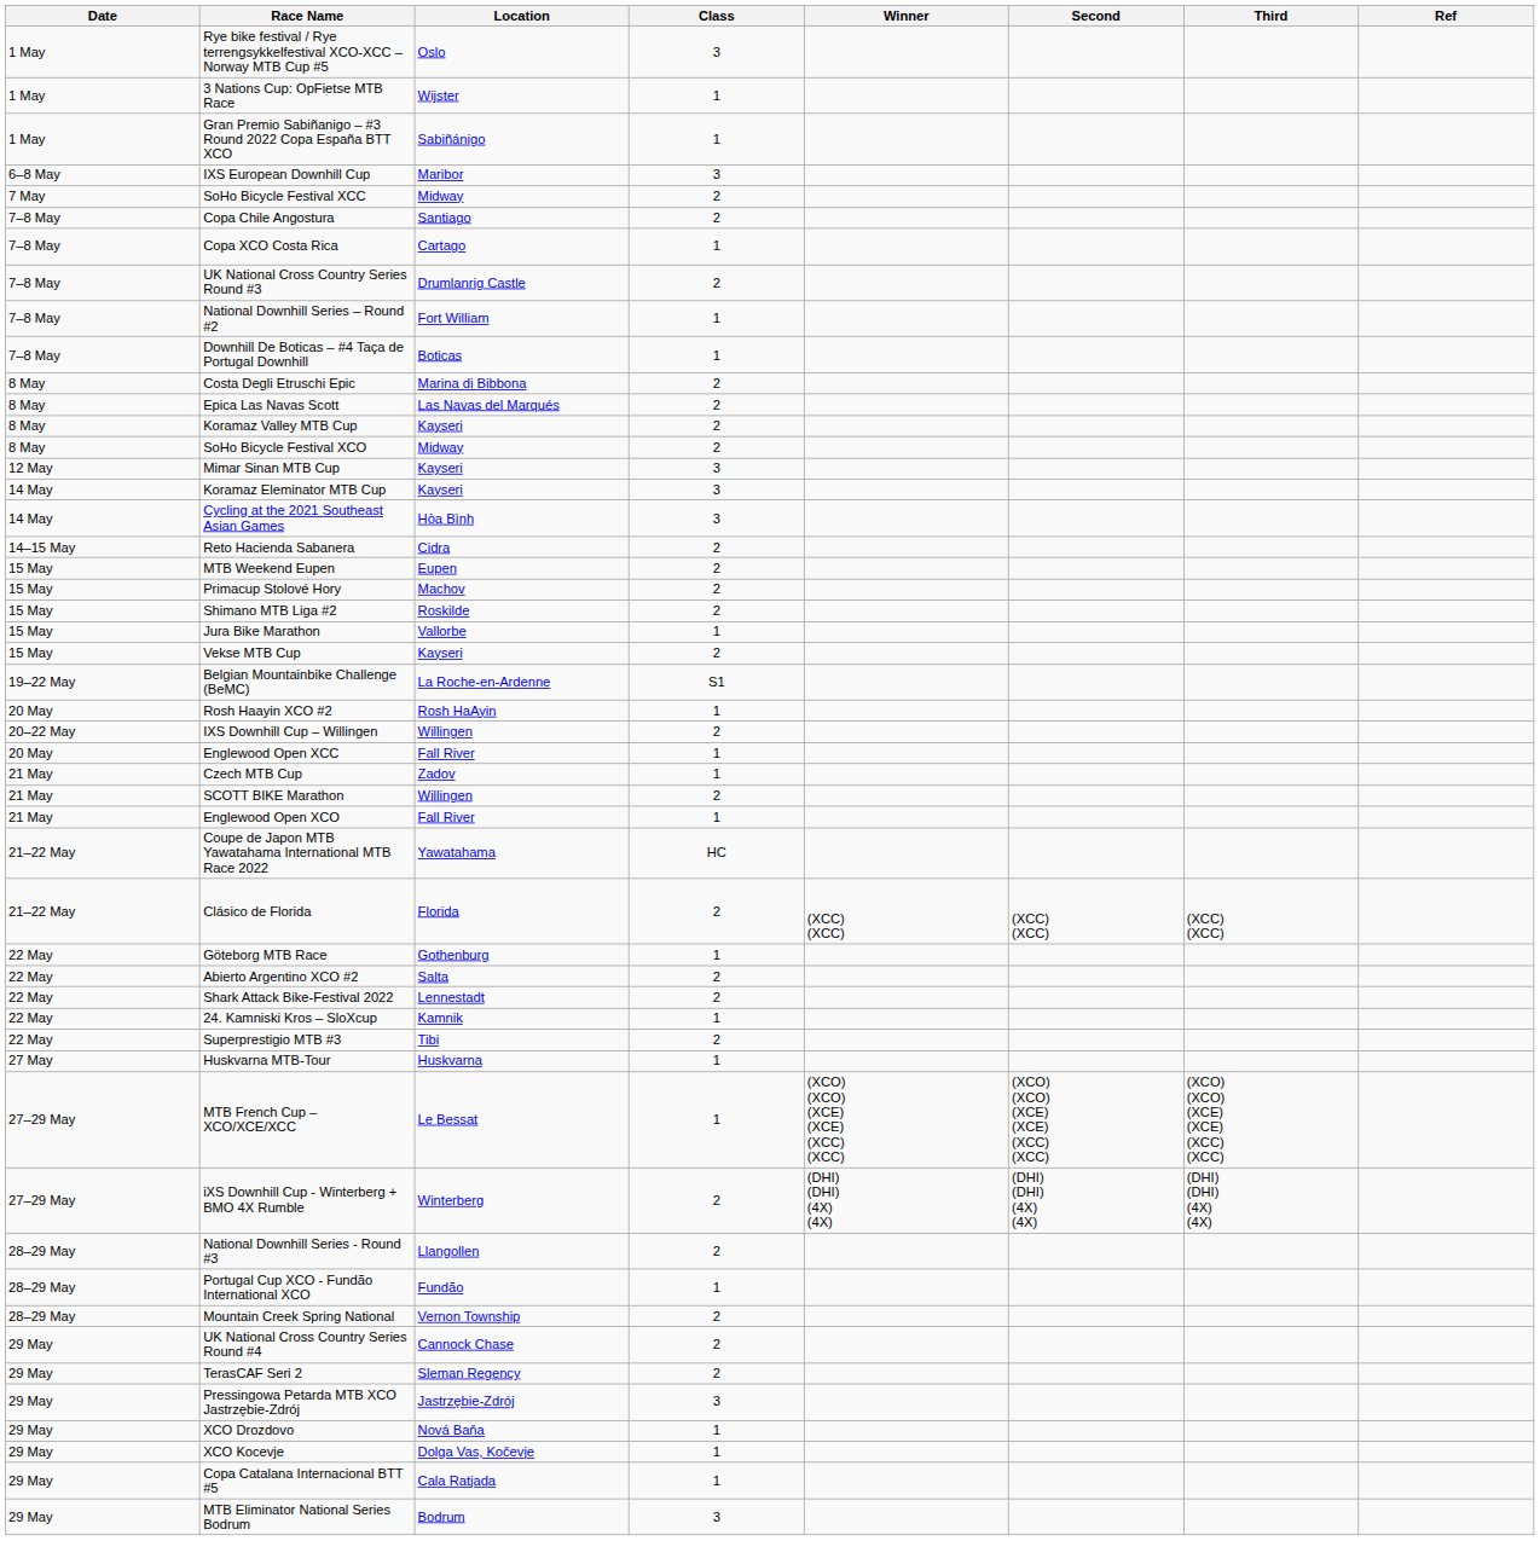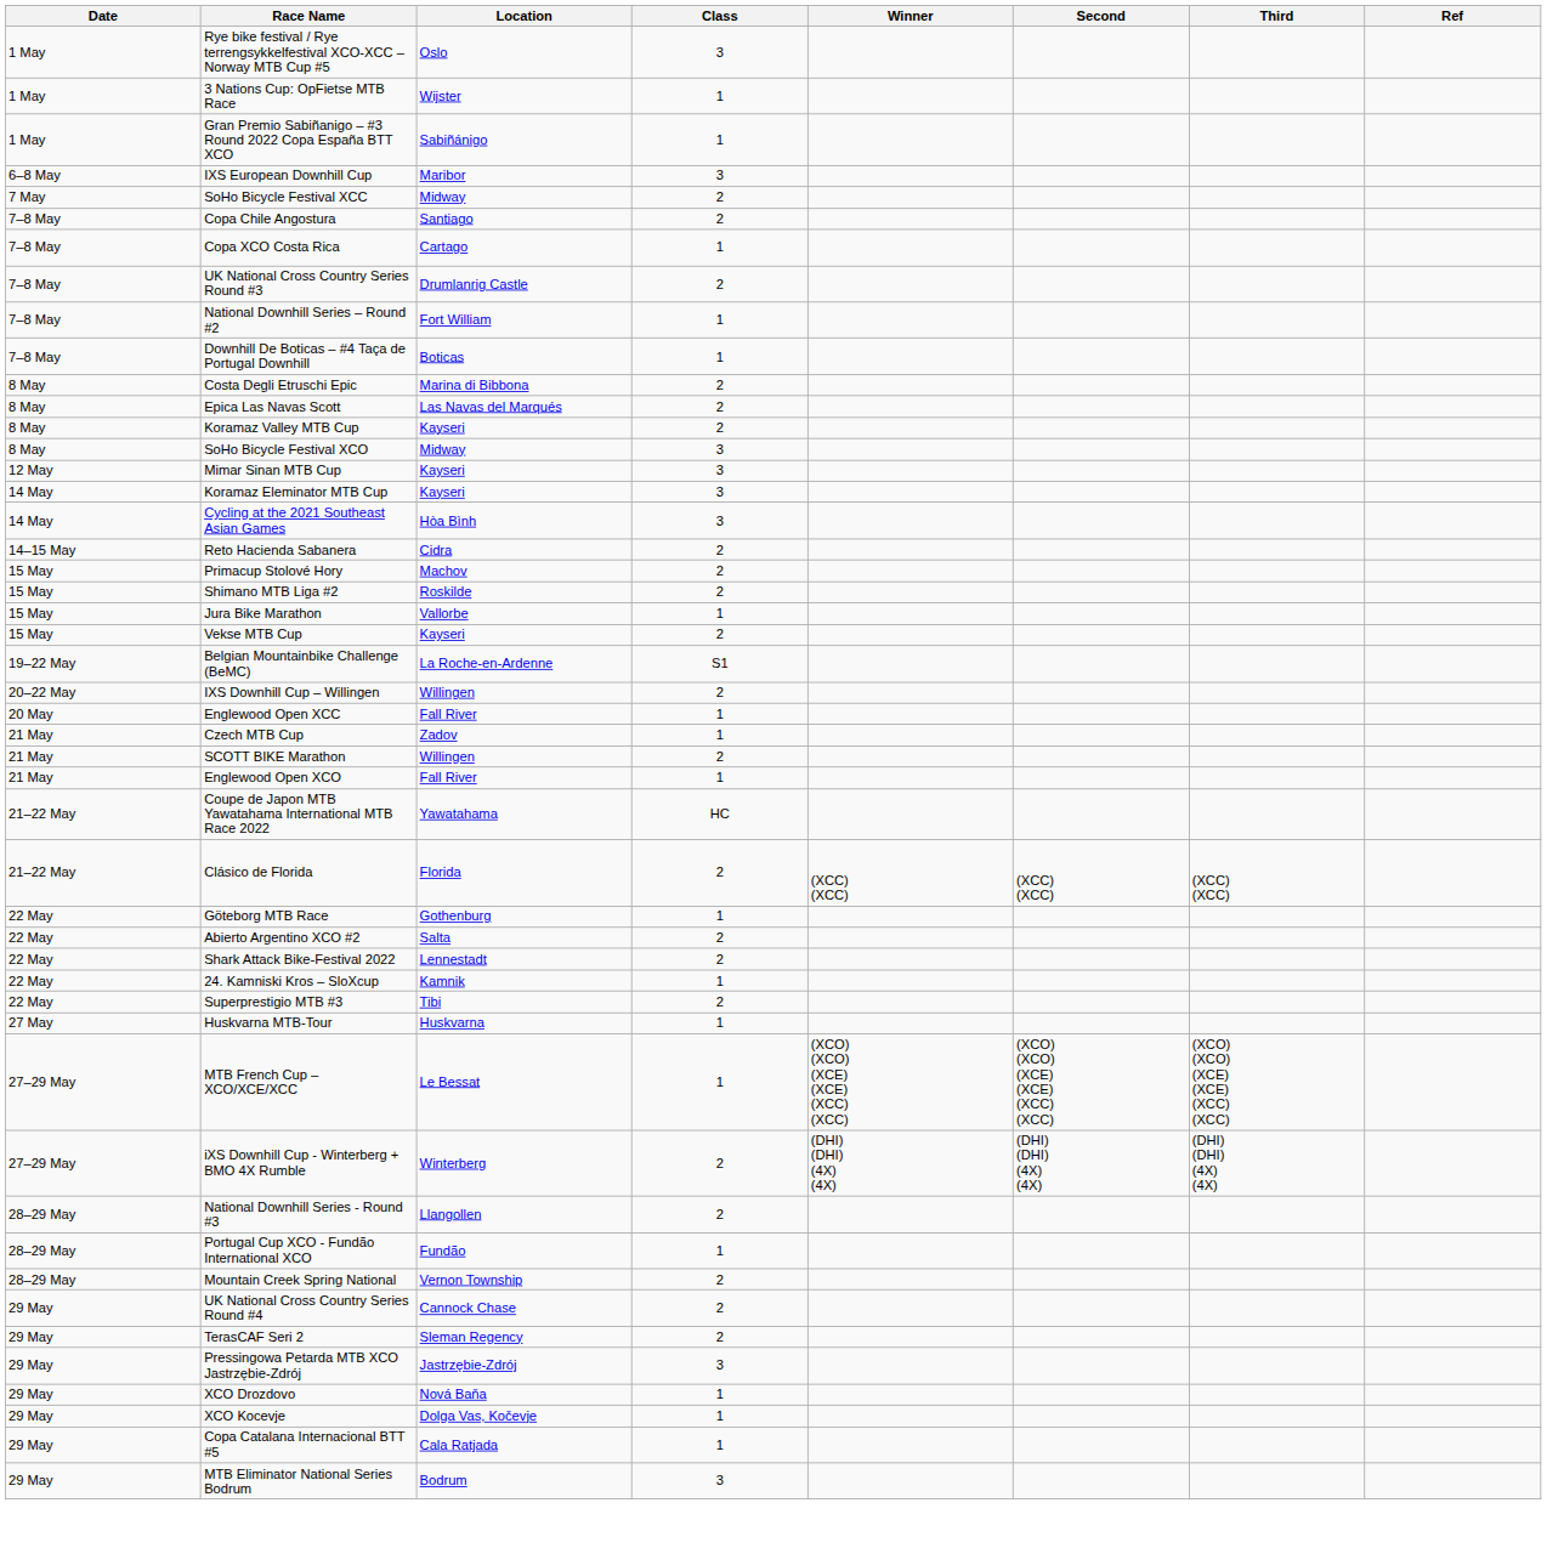 <table class="wikitable sortable" style="font-size:85%;">
 <tr>
 <th style="width:190px;">Date</th>
 <th style="width:210px;">Race Name</th>
 <th style="width:210px;">Location</th>
 <th style="width:170px;">Class</th>
 <th width=200px>Winner</th>
 <th style="width:170px;">Second</th>
 <th style="width:170px;">Third</th>
 <th style="width:170px;">Ref</th>
 </tr>
 <tr>
 <td>1 May</td>
 <td>Rye bike festival / Rye terrengsykkelfestival XCO-XCC – Norway MTB Cup #5</td>
 <td> <a href='#'>Oslo</a></td>
 <td align=center>3</td>
 <td></td>
 <td></td>
 <td></td>
 <td align=center></td>
 </tr>
 <tr>
 <td>1 May</td>
 <td>3 Nations Cup: OpFietse MTB Race</td>
 <td> <a href='#'>Wijster</a></td>
 <td align=center>1</td>
 <td></td>
 <td></td>
 <td></td>
 <td align=center></td>
 </tr>
 <tr>
 <td>1 May</td>
 <td>Gran Premio Sabiñanigo – #3 Round 2022 Copa España BTT XCO</td>
 <td> <a href='#'>Sabiñánigo</a></td>
 <td align=center>1</td>
 <td><br></td>
 <td></td>
 <td><br></td>
 <td align=center></td>
 </tr>
 <tr>
 <td>6–8 May</td>
 <td>IXS European Downhill Cup</td>
 <td> <a href='#'>Maribor</a></td>
 <td align=center>3</td>
 <td><br></td>
 <td><br></td>
 <td><br></td>
 <td align=center></td>
 </tr>
 <tr>
 <td>7 May</td>
 <td>SoHo Bicycle Festival XCC</td>
 <td> <a href='#'>Midway</a></td>
 <td align=center>2</td>
 <td><br></td>
 <td><br></td>
 <td><br></td>
 <td align=center></td>
 </tr>
 <tr>
 <td>7–8 May</td>
 <td>Copa Chile Angostura</td>
 <td> <a href='#'>Santiago</a></td>
 <td align=center>2</td>
 <td><br></td>
 <td><br></td>
 <td><br></td>
 <td align=center></td>
 </tr>
 <tr>
 <td>7–8 May</td>
 <td>Copa XCO Costa Rica</td>
 <td> <a href='#'>Cartago</a></td>
 <td align=center>1</td>
 <td><br></td>
 <td><br><br></td>
 <td><br><br></td>
 <td align=center></td>
 </tr>
 <tr>
 <td>7–8 May</td>
 <td>UK National Cross Country Series Round #3</td>
 <td> <a href='#'>Drumlanrig Castle</a></td>
 <td align=center>2</td>
 <td><br></td>
 <td><br></td>
 <td><br></td>
 <td align=center></td>
 </tr>
 <tr>
 <td>7–8 May</td>
 <td>National Downhill Series – Round #2</td>
 <td> <a href='#'>Fort William</a></td>
 <td align=center>1</td>
 <td><br></td>
 <td><br></td>
 <td><br></td>
 <td align=center></td>
 </tr>
 <tr>
 <td>7–8 May</td>
 <td>Downhill De Boticas – #4 Taça de Portugal Downhill</td>
 <td> <a href='#'>Boticas</a></td>
 <td align=center>1</td>
 <td><br></td>
 <td><br></td>
 <td><br></td>
 <td align=center></td>
 </tr>
 <tr>
 <td>8 May</td>
 <td>Costa Degli Etruschi Epic</td>
 <td> <a href='#'>Marina di Bibbona</a></td>
 <td align=center>2</td>
 <td><br></td>
 <td><br></td>
 <td><br></td>
 <td align=center></td>
 </tr>
 <tr>
 <td>8 May</td>
 <td>Epica Las Navas Scott</td>
 <td> <a href='#'>Las Navas del Marqués</a></td>
 <td align=center>2</td>
 <td><br></td>
 <td><br></td>
 <td><br></td>
 <td align=center></td>
 </tr>
 <tr>
 <td>8 May</td>
 <td>Koramaz Valley MTB Cup</td>
 <td> <a href='#'>Kayseri</a></td>
 <td align=center>2</td>
 <td><br></td>
 <td><br></td>
 <td><br></td>
 <td align=center></td>
 </tr>
 <tr>
 <td>8 May</td>
 <td>SoHo Bicycle Festival XCO</td>
 <td> <a href='#'>Midway</a></td>
-<td align=center>2</td>
+<td align=center>3</td>
 <td><br></td>
 <td><br></td>
 <td><br></td>
 <td align=center></td>
 </tr>
 <tr>
 <td>12 May</td>
 <td>Mimar Sinan MTB Cup</td>
 <td> <a href='#'>Kayseri</a></td>
 <td align=center>3</td>
 <td><br></td>
 <td><br></td>
 <td><br></td>
 <td align=center></td>
 </tr>
 <tr>
 <td>14 May</td>
 <td>Koramaz Eleminator MTB Cup</td>
 <td> <a href='#'>Kayseri</a></td>
 <td align=center>3</td>
 <td><br></td>
 <td><br></td>
 <td><br></td>
 <td align=center></td>
 </tr>
 <tr>
 <td>14 May</td>
 <td><a href='#'>Cycling at the 2021 Southeast Asian Games</a></td>
 <td> <a href='#'>Hòa Bình</a></td>
 <td align=center>3</td>
 <td></td>
 <td></td>
 <td></td>
 <td align=center></td>
 </tr>
 <tr>
 <td>14–15 May</td>
 <td>Reto Hacienda Sabanera</td>
 <td> <a href='#'>Cidra</a></td>
 <td align=center>2</td>
 <td></td>
 <td></td>
 <td></td>
 <td align=center></td>
 </tr>
 <tr>
 <td>15 May</td>
-<td>MTB Weekend Eupen</td>
-<td> <a href='#'>Eupen</a></td>
-<td align=center>2</td>
-<td><br></td>
-<td><br></td>
-<td><br></td>
-<td align=center></td>
-</tr>
-<tr>
-<td>15 May</td>
 <td>Primacup Stolové Hory</td>
 <td> <a href='#'>Machov</a></td>
 <td align=center>2</td>
 <td><br></td>
 <td><br></td>
 <td><br></td>
 <td align=center></td>
 </tr>
 <tr>
 <td>15 May</td>
 <td>Shimano MTB Liga #2</td>
 <td> <a href='#'>Roskilde</a></td>
 <td align=center>2</td>
 <td><br></td>
 <td><br></td>
 <td><br></td>
 <td align=center></td>
 </tr>
 <tr>
 <td>15 May</td>
 <td>Jura Bike Marathon</td>
 <td> <a href='#'>Vallorbe</a></td>
 <td align=center>1</td>
 <td><br></td>
 <td><br></td>
 <td><br></td>
 <td align=center></td>
 </tr>
 <tr>
 <td>15 May</td>
 <td>Vekse MTB Cup</td>
 <td> <a href='#'>Kayseri</a></td>
 <td align=center>2</td>
 <td><br></td>
 <td><br></td>
 <td><br></td>
 <td align=center></td>
 </tr>
 <tr>
 <td>19–22 May</td>
 <td>Belgian Mountainbike Challenge (BeMC)</td>
 <td> <a href='#'>La Roche-en-Ardenne</a></td>
 <td align=center>S1</td>
-<td><br></td>
-<td><br></td>
-<td><br></td>
-<td align=center></td>
-</tr>
-<tr>
-<td>20 May</td>
-<td>Rosh Haayin XCO #2</td>
-<td> <a href='#'>Rosh HaAyin</a></td>
-<td align=center>1</td>
 <td><br></td>
 <td><br></td>
 <td><br></td>
 <td align=center></td>
 </tr>
 <tr>
 <td>20–22 May</td>
 <td>IXS Downhill Cup – Willingen</td>
 <td> <a href='#'>Willingen</a></td>
 <td align=center>2</td>
 <td><br></td>
 <td><br></td>
 <td><br></td>
 <td align=center></td>
 </tr>
 <tr>
 <td>20 May</td>
 <td>Englewood Open XCC</td>
 <td> <a href='#'>Fall River</a></td>
 <td align=center>1</td>
 <td><br></td>
 <td><br></td>
 <td><br></td>
 <td align=center></td>
 </tr>
 <tr>
 <td>21 May</td>
 <td>Czech MTB Cup</td>
 <td> <a href='#'>Zadov</a></td>
 <td align=center>1</td>
 <td><br></td>
 <td><br></td>
 <td><br></td>
 <td align=center></td>
 </tr>
 <tr>
 <td>21 May</td>
 <td>SCOTT BIKE Marathon</td>
 <td> <a href='#'>Willingen</a></td>
 <td align=center>2</td>
 <td><br></td>
 <td><br></td>
 <td><br></td>
 <td align=center></td>
 </tr>
 <tr>
 <td>21 May</td>
 <td>Englewood Open XCO</td>
 <td> <a href='#'>Fall River</a></td>
 <td align=center>1</td>
 <td><br></td>
 <td><br></td>
 <td><br></td>
 <td align=center></td>
 </tr>
 <tr>
 <td>21–22 May</td>
 <td>Coupe de Japon MTB Yawatahama International MTB Race 2022</td>
 <td> <a href='#'>Yawatahama</a></td>
 <td align=center>HC</td>
 <td><br></td>
 <td><br></td>
 <td><br></td>
 <td align=center></td>
 </tr>
 <tr>
 <td>21–22 May</td>
 <td>Clásico de Florida</td>
 <td> <a href='#'>Florida</a></td>
 <td align=center>2</td>
 <td><br><br> (XCC)<br> (XCC)</td>
 <td><br><br> (XCC)<br> (XCC)</td>
 <td><br><br> (XCC)<br> (XCC)</td>
 <td align=center></td>
 </tr>
 <tr>
 <td>22 May</td>
 <td>Göteborg MTB Race</td>
 <td> <a href='#'>Gothenburg</a></td>
 <td align=center>1</td>
 <td><br></td>
 <td><br></td>
 <td><br></td>
 <td align=center></td>
 </tr>
 <tr>
 <td>22 May</td>
 <td>Abierto Argentino XCO #2</td>
 <td> <a href='#'>Salta</a></td>
 <td align=center>2</td>
 <td><br></td>
 <td><br></td>
 <td><br></td>
 <td align=center></td>
 </tr>
 <tr>
 <td>22 May</td>
 <td>Shark Attack Bike-Festival 2022</td>
 <td> <a href='#'>Lennestadt</a></td>
 <td align=center>2</td>
 <td><br></td>
 <td><br></td>
 <td><br></td>
 <td align=center></td>
 </tr>
 <tr>
 <td>22 May</td>
 <td>24. Kamniski Kros – SloXcup</td>
 <td> <a href='#'>Kamnik</a></td>
 <td align=center>1</td>
 <td><br></td>
 <td><br></td>
 <td><br></td>
 <td align=center></td>
 </tr>
 <tr>
 <td>22 May</td>
 <td>Superprestigio MTB #3</td>
 <td> <a href='#'>Tibi</a></td>
 <td align=center>2</td>
 <td><br></td>
 <td><br></td>
 <td><br></td>
 <td align=center></td>
 </tr>
 <tr>
 <td>27 May</td>
 <td>Huskvarna MTB-Tour</td>
 <td> <a href='#'>Huskvarna</a></td>
 <td align=center>1</td>
 <td><br></td>
 <td><br></td>
 <td><br></td>
 <td align=center></td>
 </tr>
 <tr>
 <td>27–29 May</td>
 <td>MTB French Cup – XCO/XCE/XCC</td>
 <td> <a href='#'>Le Bessat</a></td>
 <td align=center>1</td>
 <td> (XCO)<br> (XCO)<br> (XCE)<br> (XCE)<br> (XCC)<br> (XCC)</td>
 <td> (XCO)<br> (XCO)<br> (XCE)<br> (XCE)<br> (XCC)<br> (XCC)</td>
 <td> (XCO)<br> (XCO)<br> (XCE)<br> (XCE)<br> (XCC)<br> (XCC)</td>
 <td align=center><br><br></td>
 </tr>
 <tr>
 <td>27–29 May</td>
 <td>iXS Downhill Cup - Winterberg + BMO 4X Rumble</td>
 <td> <a href='#'>Winterberg</a></td>
 <td align=center>2</td>
 <td> (DHI)<br> (DHI)<br> (4X)<br> (4X)</td>
 <td> (DHI)<br> (DHI)<br> (4X)<br> (4X)</td>
 <td> (DHI)<br> (DHI)<br> (4X)<br>(4X)</td>
 <td align=center></td>
 </tr>
 <tr>
 <td>28–29 May</td>
 <td>National Downhill Series - Round #3</td>
 <td> <a href='#'>Llangollen</a></td>
 <td align=center>2</td>
 <td><br></td>
 <td><br></td>
 <td><br></td>
 <td align=center></td>
 </tr>
 <tr>
 <td>28–29 May</td>
 <td>Portugal Cup XCO - Fundão International XCO</td>
 <td> <a href='#'>Fundão</a></td>
 <td align=center>1</td>
 <td><br></td>
 <td><br></td>
 <td><br></td>
 <td align=center></td>
 </tr>
 <tr>
 <td>28–29 May</td>
 <td>Mountain Creek Spring National</td>
 <td> <a href='#'>Vernon Township</a></td>
 <td align=center>2</td>
 <td><br></td>
 <td><br></td>
 <td><br></td>
 <td align=center></td>
 </tr>
 <tr>
 <td>29 May</td>
 <td>UK National Cross Country Series Round #4</td>
 <td> <a href='#'>Cannock Chase</a></td>
 <td align=center>2</td>
 <td><br></td>
 <td><br></td>
 <td><br></td>
 <td align=center></td>
 </tr>
 <tr>
 <td>29 May</td>
 <td>TerasCAF Seri 2</td>
 <td> <a href='#'>Sleman Regency</a></td>
 <td align=center>2</td>
 <td><br></td>
 <td><br></td>
 <td><br></td>
 <td align=center></td>
 </tr>
 <tr>
 <td>29 May</td>
 <td>Pressingowa Petarda MTB XCO Jastrzębie-Zdrój</td>
 <td> <a href='#'>Jastrzębie-Zdrój</a></td>
 <td align=center>3</td>
 <td><br></td>
 <td><br></td>
 <td><br></td>
 <td align=center></td>
 </tr>
 <tr>
 <td>29 May</td>
 <td>XCO Drozdovo</td>
 <td> <a href='#'>Nová Baňa</a></td>
 <td align=center>1</td>
 <td><br></td>
 <td><br></td>
 <td><br></td>
 <td align=center></td>
 </tr>
 <tr>
 <td>29 May</td>
 <td>XCO Kocevje</td>
 <td> <a href='#'>Dolga Vas, Kočevje</a></td>
 <td align=center>1</td>
 <td><br></td>
 <td><br></td>
 <td><br></td>
 <td align=center></td>
 </tr>
 <tr>
 <td>29 May</td>
 <td>Copa Catalana Internacional BTT #5</td>
 <td> <a href='#'>Cala Ratjada</a></td>
 <td align=center>1</td>
 <td><br></td>
 <td><br></td>
 <td><br></td>
 <td align=center></td>
 </tr>
 <tr>
 <td>29 May</td>
 <td>MTB Eliminator National Series Bodrum</td>
 <td> <a href='#'>Bodrum</a></td>
 <td align=center>3</td>
 <td><br></td>
 <td><br></td>
 <td><br></td>
 <td align=center></td>
 </tr>
 </table>
